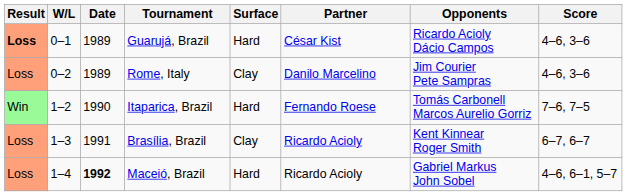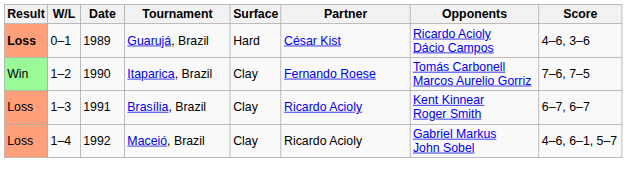 <table class="sortable wikitable">
 <tr>
 <th style="width:40px">Result</th>
 <th style="width:35px" class="unsortable">W/L</th>
 <th style="width:50px">Date</th>
 <th style="width:130px">Tournament</th>
 <th style="width:50px">Surface</th>
 <th style="width:160px">Partner</th>
 <th style="width:160px">Opponents</th>
 <th style="width:100px" class="unsortable">Score</th>
 </tr>
 <tr>
 <td style="background:#ffa07a;"><strong>Loss</strong></td>
 <td>0–1</td>
 <td>1989</td>
 <td><a href='#'>Guarujá</a>, Brazil</td>
 <td>Hard</td>
 <td> <a href='#'>César Kist</a></td>
 <td> <a href='#'>Ricardo Acioly</a> <br>  <a href='#'>Dácio Campos</a></td>
 <td>4–6, 3–6</td>
 </tr>
 <tr>
-<td style="background:#ffa07a;">Loss</td>
-<td>0–2</td>
-<td>1989</td>
-<td><a href='#'>Rome</a>, Italy</td>
-<td>Clay</td>
-<td> <a href='#'>Danilo Marcelino</a></td>
-<td> <a href='#'>Jim Courier</a> <br>  <a href='#'>Pete Sampras</a></td>
-<td>4–6, 3–6</td>
-</tr>
-<tr>
 <td style="background:#98fb98;">Win</td>
 <td>1–2</td>
 <td>1990</td>
 <td><a href='#'>Itaparica</a>, Brazil</td>
-<td>Hard</td>
+<td>Clay</td>
 <td> <a href='#'>Fernando Roese</a></td>
 <td> <a href='#'>Tomás Carbonell</a> <br>  <a href='#'>Marcos Aurelio Gorriz</a></td>
 <td>7–6, 7–5</td>
 </tr>
 <tr>
 <td style="background:#ffa07a;">Loss</td>
 <td>1–3</td>
 <td>1991</td>
 <td><a href='#'>Brasília</a>, Brazil</td>
 <td>Clay</td>
 <td> <a href='#'>Ricardo Acioly</a></td>
 <td> <a href='#'>Kent Kinnear</a> <br>  <a href='#'>Roger Smith</a></td>
 <td>6–7, 6–7</td>
 </tr>
 <tr>
 <td style="background:#ffa07a;">Loss</td>
 <td>1–4</td>
-<td><strong>1992</strong></td>
+<td>1992</td>
 <td><a href='#'>Maceió</a>, Brazil</td>
-<td>Hard</td>
+<td>Clay</td>
 <td> Ricardo Acioly</td>
 <td> <a href='#'>Gabriel Markus</a> <br>  <a href='#'>John Sobel</a></td>
 <td>4–6, 6–1, 5–7</td>
 </tr>
 </table>
